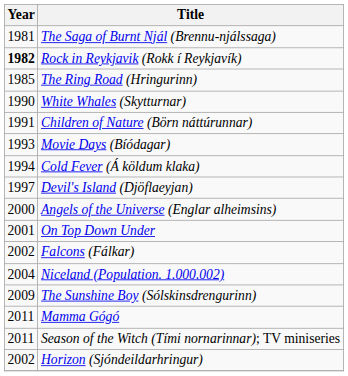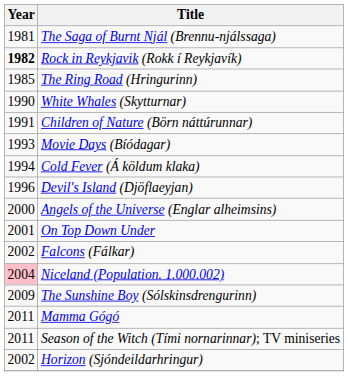 <table class="wikitable">
 <tr>
 <th>Year</th>
 <th>Title</th>
 </tr>
 <tr>
 <td>1981</td>
 <td><em><a href='#'>The Saga of Burnt Njál</a> (Brennu-njálssaga)</em></td>
 </tr>
 <tr>
 <td><strong>1982</strong></td>
 <td><em><a href='#'>Rock in Reykjavik</a> (Rokk í Reykjavík)</em></td>
 </tr>
 <tr>
 <td>1985</td>
 <td><em><a href='#'>The Ring Road</a> (Hringurinn)</em></td>
 </tr>
 <tr>
 <td>1990</td>
 <td><em><a href='#'>White Whales</a> (Skytturnar)</em></td>
 </tr>
 <tr>
 <td>1991</td>
 <td><em><a href='#'>Children of Nature</a> (Börn náttúrunnar)</em></td>
 </tr>
 <tr>
 <td>1993</td>
 <td><em><a href='#'>Movie Days</a> (Bíódagar)</em></td>
 </tr>
 <tr>
 <td>1994</td>
 <td><em><a href='#'>Cold Fever</a> (Á köldum klaka)</em></td>
 </tr>
 <tr>
-<td>1997</td>
+<td>1996</td>
 <td><em><a href='#'>Devil's Island</a> (Djöflaeyjan)</em></td>
 </tr>
 <tr>
 <td>2000</td>
 <td><em><a href='#'>Angels of the Universe</a> (Englar alheimsins)</em></td>
 </tr>
 <tr>
 <td>2001</td>
 <td><em><a href='#'>On Top Down Under</a></em></td>
 </tr>
 <tr>
 <td>2002</td>
 <td><em><a href='#'>Falcons</a> (Fálkar)</em></td>
 </tr>
 <tr>
-<td>2004</td>
+<td style="background: pink;">2004</td>
 <td><em><a href='#'>Niceland (Population. 1.000.002)</a></em></td>
 </tr>
 <tr>
 <td>2009</td>
 <td><em><a href='#'>The Sunshine Boy</a> (Sólskinsdrengurinn)</em></td>
 </tr>
 <tr>
 <td>2011</td>
 <td><em><a href='#'>Mamma Gógó</a></em></td>
 </tr>
 <tr>
 <td>2011</td>
 <td><em>Season of the Witch (Tími nornarinnar)</em>; TV miniseries</td>
 </tr>
 <tr>
 <td>2002</td>
 <td><em><a href='#'>Horizon</a> (Sjóndeildarhringur)</em></td>
 </tr>
 <tr>
 </tr>
 </table>
